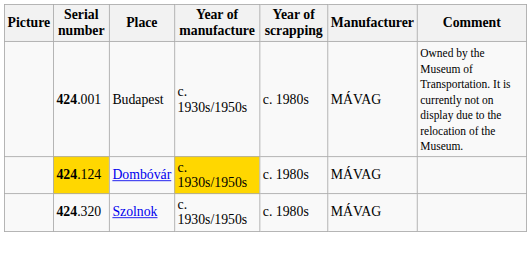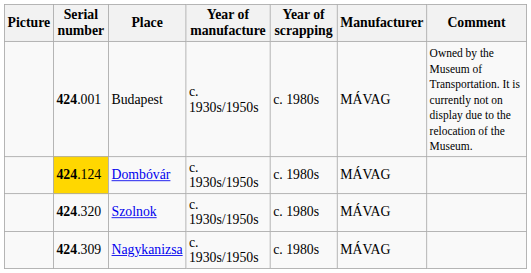 <table class=wikitable>
 <tr>
 <th bgcolor="#CEDFF2">Picture</th>
 <th bgcolor="#CEDFF2">Serial number</th>
 <th bgcolor="#CEDFF2">Place</th>
 <th bgcolor="#CEDFF2">Year of manufacture</th>
 <th bgcolor="#CEDFF2">Year of scrapping</th>
 <th bgcolor="#CEDFF2">Manufacturer</th>
 <th bgcolor="#CEDFF2">Comment</th>
 </tr>
 <tr>
 <td></td>
 <td><strong>424</strong>.001</td>
 <td>Budapest</td>
 <td>c. 1930s/1950s</td>
 <td>c. 1980s</td>
 <td>MÁVAG</td>
 <td><small>Owned by the Museum of Transportation. It is currently not on display due to the relocation of the Museum.</small></td>
 </tr>
 <tr>
 <td></td>
 <td style="background: gold;"><strong>424</strong>.124</td>
 <td><a href='#'>Dombóvár</a></td>
-<td style="background: gold;">c. 1930s/1950s</td>
+<td>c. 1930s/1950s</td>
 <td>c. 1980s</td>
 <td>MÁVAG</td>
 <td><small></small></td>
 </tr>
 <tr>
 <td></td>
 <td><strong>424</strong>.320</td>
 <td><a href='#'>Szolnok</a></td>
 <td>c. 1930s/1950s</td>
 <td>c. 1980s</td>
 <td>MÁVAG</td>
 <td><small></small></td>
 </tr>
+<tr>
+<td></td>
+<td><strong>424</strong>.309</td>
+<td><a href='#'>Nagykanizsa</a></td>
+<td>c. 1930s/1950s</td>
+<td>c. 1980s</td>
+<td>MÁVAG</td>
+<td><small></small></td>
+</tr>
 </table>
